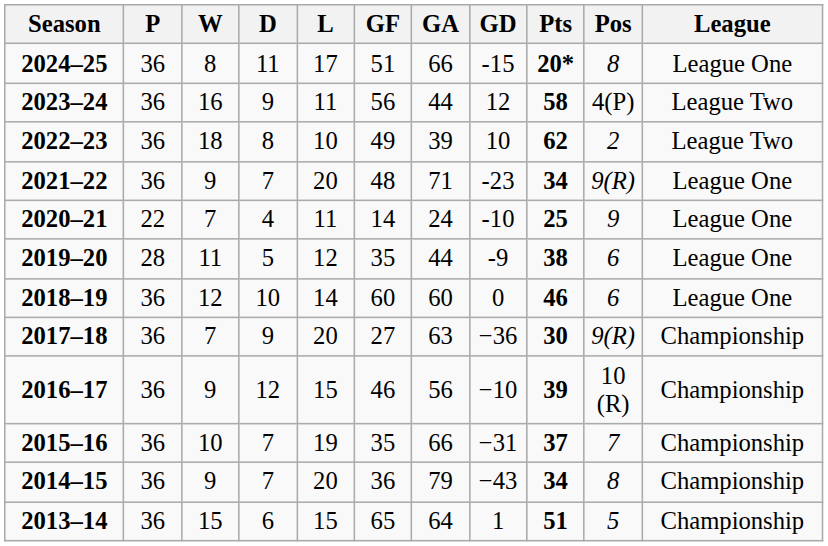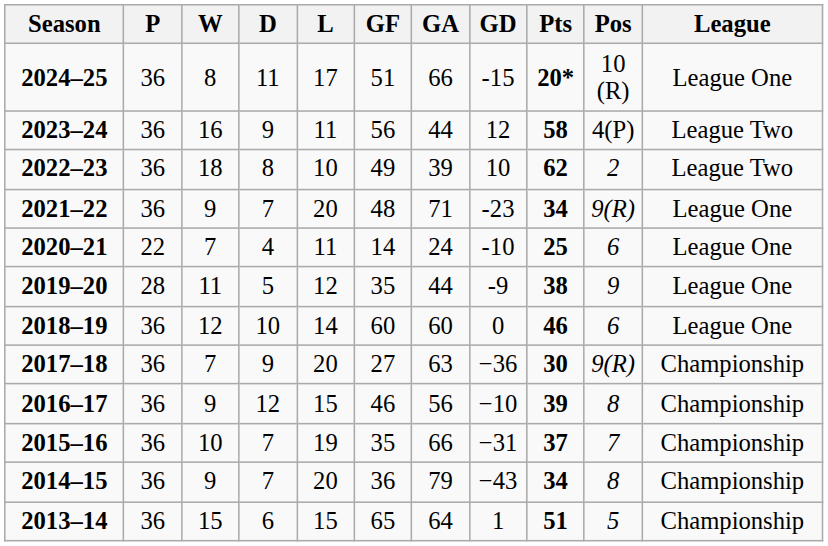 <table class="wikitable" style="text-align:center">
 <tr>
 <th width=70>Season</th>
 <th width=30>P</th>
 <th width=30>W</th>
 <th width=30>D</th>
 <th width=30>L</th>
 <th width=30>GF</th>
 <th width=30>GA</th>
 <th width=30>GD</th>
 <th width=30>Pts</th>
 <th width=30>Pos</th>
 <th width=110>League</th>
 </tr>
 <tr>
 <td><strong>2024–25</strong></td>
 <td>36</td>
 <td>8</td>
 <td>11</td>
 <td>17</td>
 <td>51</td>
 <td>66</td>
 <td>-15</td>
 <td><strong>20*</strong></td>
-<td><em>8</em></td>
+<td>10 (R)</td>
 <td>League One</td>
 </tr>
 <tr>
 <td><strong>2023–24</strong></td>
 <td>36</td>
 <td>16</td>
 <td>9</td>
 <td>11</td>
 <td>56</td>
 <td>44</td>
 <td>12</td>
 <td><strong>58</strong></td>
 <td>4(P)</td>
 <td>League Two</td>
 </tr>
 <tr>
 <td><strong>2022–23</strong></td>
 <td>36</td>
 <td>18</td>
 <td>8</td>
 <td>10</td>
 <td>49</td>
 <td>39</td>
 <td>10</td>
 <td><strong>62</strong></td>
 <td><em>2</em></td>
 <td>League Two</td>
 </tr>
 <tr>
 <td><strong>2021–22</strong></td>
 <td>36</td>
 <td>9</td>
 <td>7</td>
 <td>20</td>
 <td>48</td>
 <td>71</td>
 <td>-23</td>
 <td><strong>34</strong></td>
 <td><em>9(R)</em></td>
 <td>League One</td>
 </tr>
 <tr>
 <td><strong>2020–21</strong></td>
 <td>22</td>
 <td>7</td>
 <td>4</td>
 <td>11</td>
 <td>14</td>
 <td>24</td>
 <td>-10</td>
 <td><strong>25</strong></td>
-<td><em>9</em></td>
+<td><em>6</em></td>
 <td>League One</td>
 </tr>
 <tr>
 <td><strong>2019–20</strong></td>
 <td>28</td>
 <td>11</td>
 <td>5</td>
 <td>12</td>
 <td>35</td>
 <td>44</td>
 <td>-9</td>
 <td><strong>38</strong></td>
-<td><em>6</em></td>
+<td><em>9</em></td>
 <td>League One</td>
 </tr>
 <tr>
 <td><strong>2018–19</strong></td>
 <td>36</td>
 <td>12</td>
 <td>10</td>
 <td>14</td>
 <td>60</td>
 <td>60</td>
 <td>0</td>
 <td><strong>46</strong></td>
 <td><em>6</em></td>
 <td>League One</td>
 </tr>
 <tr>
 <td><strong>2017–18</strong></td>
 <td>36</td>
 <td>7</td>
 <td>9</td>
 <td>20</td>
 <td>27</td>
 <td>63</td>
 <td>−36</td>
 <td><strong> 30</strong></td>
 <td><em>9(R)</em></td>
 <td>Championship</td>
 </tr>
 <tr>
 <td><strong>2016–17</strong></td>
 <td>36</td>
 <td>9</td>
 <td>12</td>
 <td>15</td>
 <td>46</td>
 <td>56</td>
 <td>−10</td>
 <td><strong> 39</strong></td>
-<td>10 (R)</td>
+<td><em>8</em></td>
 <td>Championship</td>
 </tr>
 <tr>
 <td><strong>2015–16</strong></td>
 <td>36</td>
 <td>10</td>
 <td>7</td>
 <td>19</td>
 <td>35</td>
 <td>66</td>
 <td>−31</td>
 <td><strong> 37</strong></td>
 <td><em>7</em></td>
 <td>Championship</td>
 </tr>
 <tr>
 <td><strong>2014–15</strong></td>
 <td>36</td>
 <td>9</td>
 <td>7</td>
 <td>20</td>
 <td>36</td>
 <td>79</td>
 <td>−43</td>
 <td><strong> 34</strong></td>
 <td><em>8</em></td>
 <td>Championship</td>
 </tr>
 <tr>
 <td><strong>2013–14</strong></td>
 <td>36</td>
 <td>15</td>
 <td>6</td>
 <td>15</td>
 <td>65</td>
 <td>64</td>
 <td>1</td>
 <td><strong> 51</strong></td>
 <td><em>5</em></td>
 <td>Championship</td>
 </tr>
 </table>
